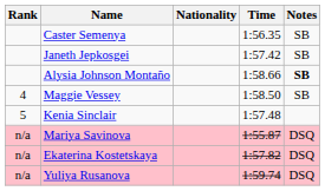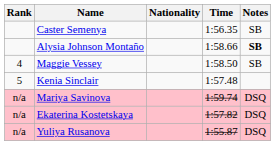 <table class="wikitable sortable" style="text-align:center">
 <tr>
 <th>Rank</th>
 <th>Name</th>
 <th>Nationality</th>
 <th>Time</th>
 <th>Notes</th>
 </tr>
 <tr>
 <td></td>
 <td align=left><a href='#'>Caster Semenya</a></td>
 <td align=left></td>
 <td>1:56.35</td>
-<td>SB</td>
-</tr>
-<tr>
-<td></td>
-<td align=left><a href='#'>Janeth Jepkosgei</a></td>
-<td align=left></td>
-<td>1:57.42</td>
 <td>SB</td>
 </tr>
 <tr>
 <td></td>
 <td align=left><a href='#'>Alysia Johnson Montaño</a></td>
 <td align=left></td>
 <td>1:58.66</td>
 <td><strong>SB</strong></td>
 </tr>
 <tr>
 <td>4</td>
 <td align=left><a href='#'>Maggie Vessey</a></td>
 <td align=left></td>
 <td>1:58.50</td>
 <td>SB</td>
 </tr>
 <tr>
 <td>5</td>
 <td align=left><a href='#'>Kenia Sinclair</a></td>
 <td align=left></td>
 <td>1:57.48</td>
 <td></td>
 </tr>
 <tr bgcolor=pink>
 <td>n/a</td>
 <td align=left><a href='#'>Mariya Savinova</a></td>
 <td align=left></td>
-<td><s>1:55.87 </s></td>
+<td><s>1:59.74 </s></td>
 <td>DSQ</td>
 </tr>
 <tr bgcolor=pink>
 <td>n/a</td>
 <td align=left><a href='#'>Ekaterina Kostetskaya</a></td>
 <td align=left></td>
 <td><s>1:57.82  </s></td>
 <td>DSQ</td>
 </tr>
 <tr bgcolor=pink>
 <td>n/a</td>
 <td align=left><a href='#'>Yuliya Rusanova</a></td>
 <td align=left></td>
-<td><s>1:59.74 </s></td>
+<td><s>1:55.87 </s></td>
 <td>DSQ</td>
 </tr>
 </table>
